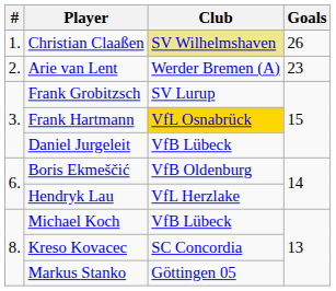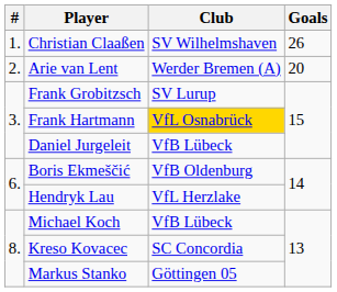 <table class="wikitable">
 <tr>
 <th>#</th>
 <th>Player</th>
 <th>Club</th>
 <th>Goals</th>
 </tr>
 <tr>
 <td>1.</td>
 <td> <a href='#'>Christian Claaßen</a></td>
-<td style="background: khaki;"><a href='#'>SV Wilhelmshaven</a></td>
+<td><a href='#'>SV Wilhelmshaven</a></td>
 <td>26</td>
 </tr>
 <tr>
 <td>2.</td>
 <td> <a href='#'>Arie van Lent</a></td>
 <td><a href='#'>Werder Bremen (A)</a></td>
-<td>23</td>
+<td>20</td>
 </tr>
 <tr>
 <td rowspan="3">3.</td>
 <td> <a href='#'>Frank Grobitzsch</a></td>
 <td><a href='#'>SV Lurup</a></td>
 <td rowspan="3">15</td>
 </tr>
 <tr>
 <td> <a href='#'>Frank Hartmann</a></td>
 <td style="background: gold;"><a href='#'>VfL Osnabrück</a></td>
 </tr>
 <tr>
 <td> <a href='#'>Daniel Jurgeleit</a></td>
 <td><a href='#'>VfB Lübeck</a></td>
 </tr>
 <tr>
 <td rowspan="2">6.</td>
 <td> <a href='#'>Boris Ekmeščić</a></td>
 <td><a href='#'>VfB Oldenburg</a></td>
 <td rowspan="2">14</td>
 </tr>
 <tr>
 <td> <a href='#'>Hendryk Lau</a></td>
 <td><a href='#'>VfL Herzlake</a></td>
 </tr>
 <tr>
 <td rowspan="3">8.</td>
 <td> <a href='#'>Michael Koch</a></td>
 <td><a href='#'>VfB Lübeck</a></td>
 <td rowspan="3">13</td>
 </tr>
 <tr>
 <td> <a href='#'>Kreso Kovacec</a></td>
 <td><a href='#'>SC Concordia</a></td>
 </tr>
 <tr>
 <td> <a href='#'>Markus Stanko</a></td>
 <td><a href='#'>Göttingen 05</a></td>
 </tr>
 </table>
